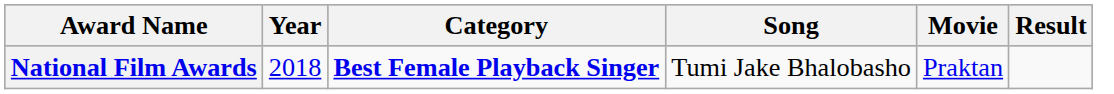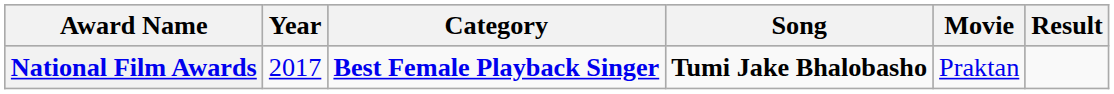 <table class="wikitable sortable plainrowheaders">
 <tr>
 <th scope="col">Award Name</th>
 <th scope="col">Year</th>
 <th scope="col">Category</th>
 <th scope="col">Song</th>
 <th scope="col">Movie</th>
 <th scope="col">Result</th>
 </tr>
 <tr>
 <th rowspan="8"><a href='#'>National Film Awards</a></th>
-<td><a href='#'>2018</a></td>
+<td><a href='#'>2017</a></td>
 <td><strong><a href='#'>Best Female Playback Singer</a></strong></td>
-<td>Tumi Jake Bhalobasho</td>
+<td><strong>Tumi Jake Bhalobasho</strong></td>
 <td><a href='#'>Praktan</a></td>
 <td></td>
 </tr>
 </table>
